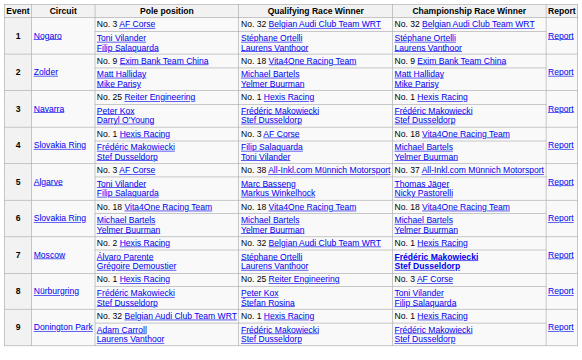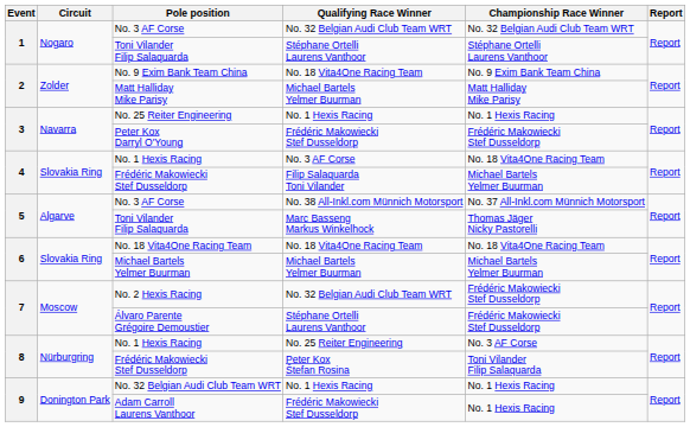 <table class="wikitable" style="font-size: 85%;">
 <tr>
 <th>Event</th>
 <th>Circuit</th>
 <th>Pole position</th>
 <th>Qualifying Race Winner</th>
 <th>Championship Race Winner</th>
 <th>Report</th>
 </tr>
 <tr>
 <th rowspan=2>1</th>
 <td rowspan=2> <a href='#'>Nogaro</a></td>
 <td> No. 3 <a href='#'>AF Corse</a></td>
 <td> No. 32 <a href='#'>Belgian Audi Club Team WRT</a></td>
 <td> No. 32 <a href='#'>Belgian Audi Club Team WRT</a></td>
 <td rowspan=2><a href='#'>Report</a></td>
 </tr>
 <tr>
 <td> <a href='#'>Toni Vilander</a><br> <a href='#'>Filip Salaquarda</a></td>
 <td> <a href='#'>Stéphane Ortelli</a><br> <a href='#'>Laurens Vanthoor</a></td>
 <td> <a href='#'>Stéphane Ortelli</a><br> <a href='#'>Laurens Vanthoor</a></td>
 </tr>
 <tr>
 <th rowspan=2>2</th>
 <td rowspan=2> <a href='#'>Zolder</a></td>
 <td> No. 9 <a href='#'>Exim Bank Team China</a></td>
 <td> No. 18 <a href='#'>Vita4One Racing Team</a></td>
 <td> No. 9 <a href='#'>Exim Bank Team China</a></td>
 <td rowspan=2><a href='#'>Report</a></td>
 </tr>
 <tr>
 <td> <a href='#'>Matt Halliday</a> <br> <a href='#'>Mike Parisy</a></td>
 <td> <a href='#'>Michael Bartels</a><br> <a href='#'>Yelmer Buurman</a></td>
 <td> <a href='#'>Matt Halliday</a><br> <a href='#'>Mike Parisy</a></td>
 </tr>
 <tr>
 <th rowspan=2>3</th>
 <td rowspan=2> <a href='#'>Navarra</a></td>
 <td> No. 25 <a href='#'>Reiter Engineering</a></td>
 <td> No. 1 <a href='#'>Hexis Racing</a></td>
 <td> No. 1 <a href='#'>Hexis Racing</a></td>
 <td rowspan=2><a href='#'>Report</a></td>
 </tr>
 <tr>
 <td> <a href='#'>Peter Kox</a><br> <a href='#'>Darryl O'Young</a></td>
 <td> <a href='#'>Frédéric Makowiecki</a><br> <a href='#'>Stef Dusseldorp</a></td>
 <td> <a href='#'>Frédéric Makowiecki</a><br> <a href='#'>Stef Dusseldorp</a></td>
 </tr>
 <tr>
 <th rowspan=2>4</th>
 <td rowspan=2> <a href='#'>Slovakia Ring</a></td>
 <td> No. 1 <a href='#'>Hexis Racing</a></td>
 <td> No. 3 <a href='#'>AF Corse</a></td>
 <td> No. 18 <a href='#'>Vita4One Racing Team</a></td>
 <td rowspan=2><a href='#'>Report</a></td>
 </tr>
 <tr>
 <td> <a href='#'>Frédéric Makowiecki</a><br> <a href='#'>Stef Dusseldorp</a></td>
 <td> <a href='#'>Filip Salaquarda</a><br> <a href='#'>Toni Vilander</a></td>
 <td> <a href='#'>Michael Bartels</a><br> <a href='#'>Yelmer Buurman</a></td>
 </tr>
 <tr>
 <th rowspan=2>5</th>
 <td rowspan=2> <a href='#'>Algarve</a></td>
 <td> No. 3 <a href='#'>AF Corse</a></td>
 <td> No. 38 <a href='#'>All-Inkl.com Münnich Motorsport</a></td>
 <td> No. 37 <a href='#'>All-Inkl.com Münnich Motorsport</a></td>
 <td rowspan=2><a href='#'>Report</a></td>
 </tr>
 <tr>
 <td> <a href='#'>Toni Vilander</a><br> <a href='#'>Filip Salaquarda</a></td>
 <td> <a href='#'>Marc Basseng</a><br> <a href='#'>Markus Winkelhock</a></td>
 <td> <a href='#'>Thomas Jäger</a><br> <a href='#'>Nicky Pastorelli</a></td>
 </tr>
 <tr>
 <th rowspan=2>6</th>
 <td rowspan=2> <a href='#'>Slovakia Ring</a></td>
 <td> No. 18 <a href='#'>Vita4One Racing Team</a></td>
 <td> No. 18 <a href='#'>Vita4One Racing Team</a></td>
 <td> No. 18 <a href='#'>Vita4One Racing Team</a></td>
 <td rowspan=2><a href='#'>Report</a></td>
 </tr>
 <tr>
 <td> <a href='#'>Michael Bartels</a><br> <a href='#'>Yelmer Buurman</a></td>
 <td> <a href='#'>Michael Bartels</a><br> <a href='#'>Yelmer Buurman</a></td>
 <td> <a href='#'>Michael Bartels</a><br> <a href='#'>Yelmer Buurman</a></td>
 </tr>
 <tr>
 <th rowspan=2>7</th>
 <td rowspan=2> <a href='#'>Moscow</a></td>
 <td> No. 2 <a href='#'>Hexis Racing</a></td>
 <td> No. 32 <a href='#'>Belgian Audi Club Team WRT</a></td>
-<td> No. 1 <a href='#'>Hexis Racing</a></td>
+<td> <a href='#'>Frédéric Makowiecki</a><br> <a href='#'>Stef Dusseldorp</a></td>
 <td rowspan=2><a href='#'>Report</a></td>
 </tr>
 <tr>
 <td> <a href='#'>Álvaro Parente</a> <br> <a href='#'>Grégoire Demoustier</a></td>
 <td> <a href='#'>Stéphane Ortelli</a><br> <a href='#'>Laurens Vanthoor</a></td>
-<td><strong> <a href='#'>Frédéric Makowiecki</a><br> <a href='#'>Stef Dusseldorp</a></strong></td>
+<td> <a href='#'>Frédéric Makowiecki</a><br> <a href='#'>Stef Dusseldorp</a></td>
 </tr>
 <tr>
 <th rowspan=2>8</th>
 <td rowspan=2> <a href='#'>Nürburgring</a></td>
 <td> No. 1 <a href='#'>Hexis Racing</a></td>
 <td> No. 25 <a href='#'>Reiter Engineering</a></td>
 <td> No. 3 <a href='#'>AF Corse</a></td>
 <td rowspan=2><a href='#'>Report</a></td>
 </tr>
 <tr>
 <td> <a href='#'>Frédéric Makowiecki</a><br> <a href='#'>Stef Dusseldorp</a></td>
 <td> <a href='#'>Peter Kox</a><br> <a href='#'>Štefan Rosina</a></td>
 <td> <a href='#'>Toni Vilander</a><br> <a href='#'>Filip Salaquarda</a></td>
 </tr>
 <tr>
 <th rowspan=2>9</th>
 <td rowspan=2> <a href='#'>Donington Park</a></td>
 <td> No. 32 <a href='#'>Belgian Audi Club Team WRT</a></td>
 <td> No. 1 <a href='#'>Hexis Racing</a></td>
 <td> No. 1 <a href='#'>Hexis Racing</a></td>
 <td rowspan=2><a href='#'>Report</a></td>
 </tr>
 <tr>
 <td> <a href='#'>Adam Carroll</a><br> <a href='#'>Laurens Vanthoor</a></td>
 <td> <a href='#'>Frédéric Makowiecki</a><br> <a href='#'>Stef Dusseldorp</a></td>
-<td> <a href='#'>Frédéric Makowiecki</a><br> <a href='#'>Stef Dusseldorp</a></td>
+<td> No. 1 <a href='#'>Hexis Racing</a></td>
 </tr>
 </table>
